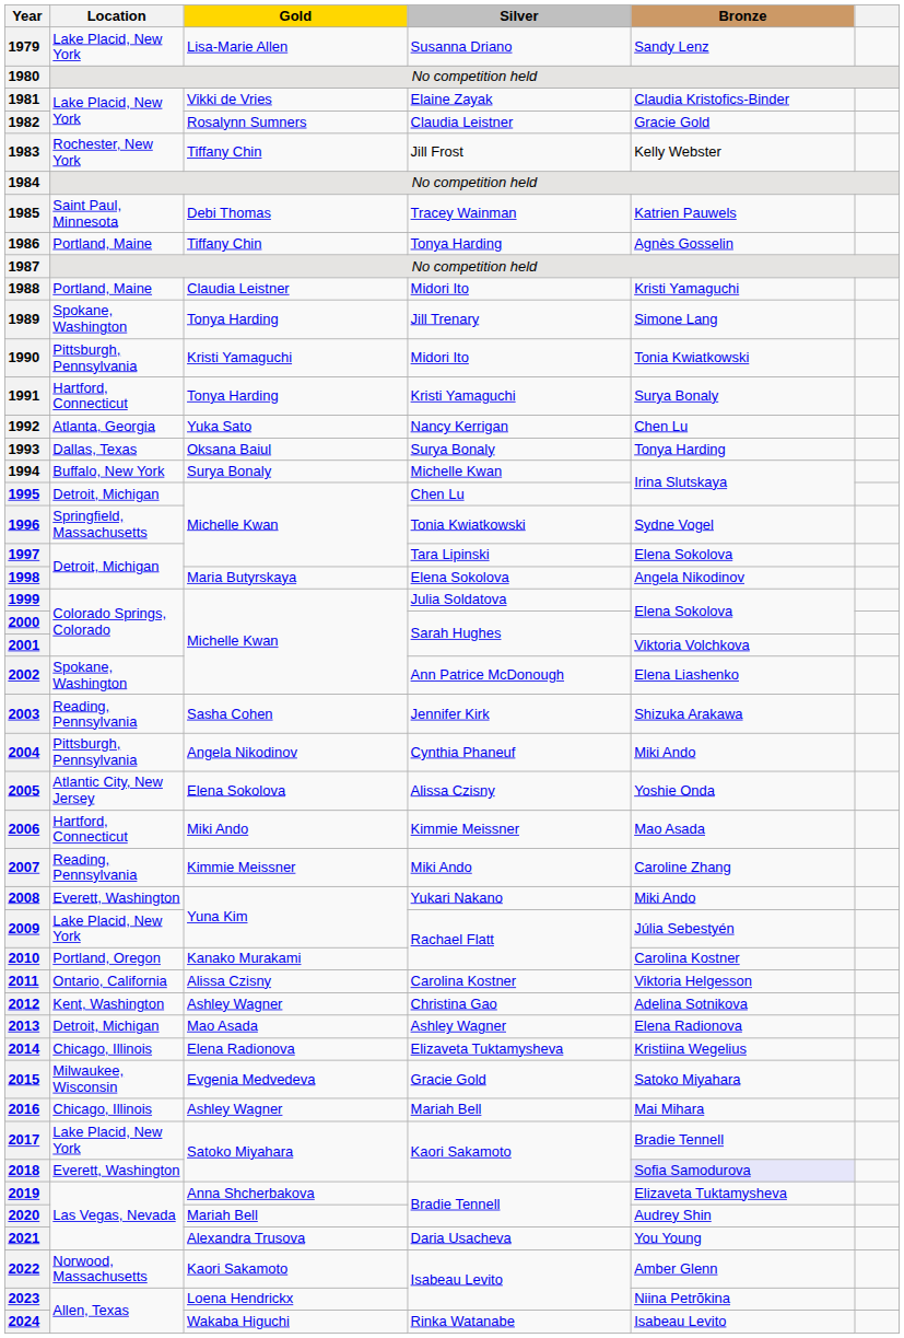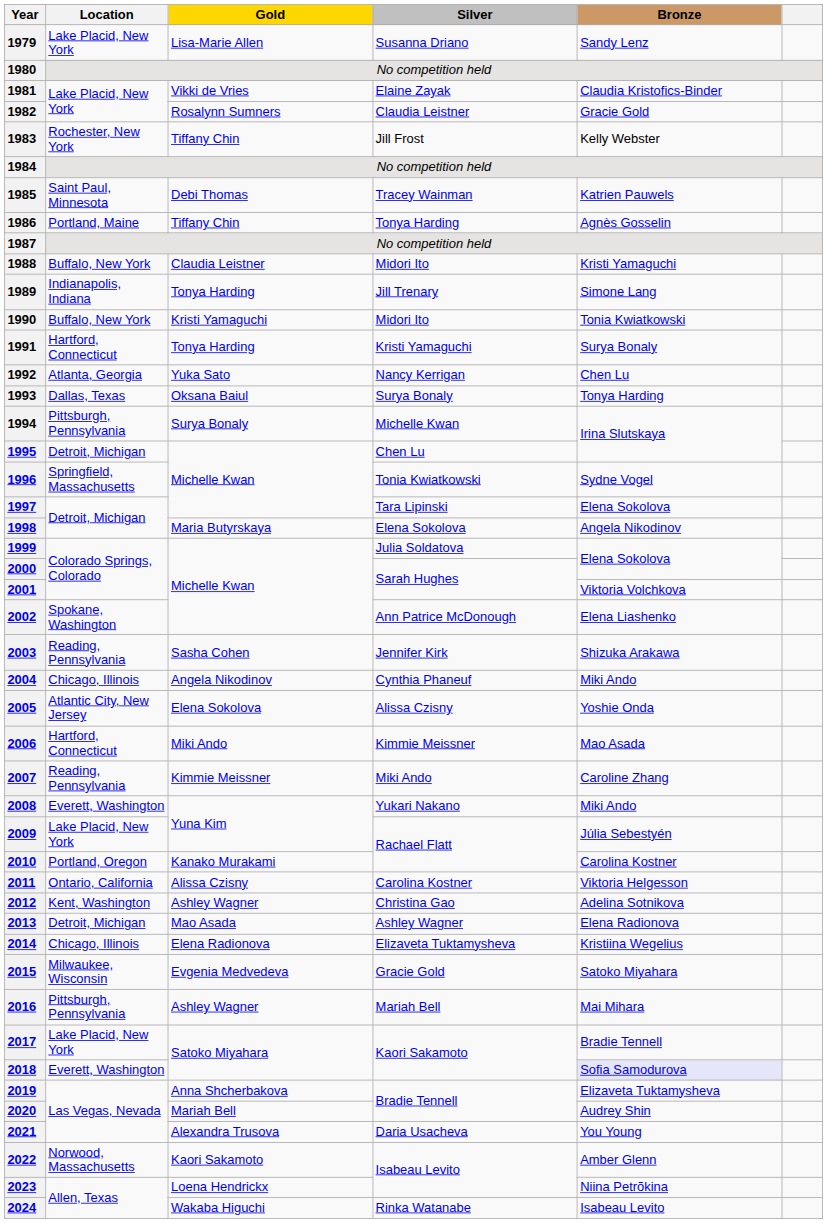 <table class="wikitable unsortable" style="text-align:left; width:80%">
 <tr>
 <th scope="col" style="text-align:center; width:5%">Year</th>
 <th scope="col" style="text-align:center; width:15%">Location</th>
 <th scope="col" style="text-align:center; width:25%; background:gold">Gold</th>
 <th scope="col" style="text-align:center; width:25%; background:silver">Silver</th>
 <th scope="col" style="text-align:center; width:25%; background:#c96">Bronze</th>
 <th scope="col" style="text-align:center; width:5%"></th>
 </tr>
 <tr>
 <th scope="row" style="text-align:left">1979</th>
 <td><a href='#'>Lake Placid, New York</a></td>
 <td> <a href='#'>Lisa-Marie Allen</a></td>
 <td> <a href='#'>Susanna Driano</a></td>
 <td> <a href='#'>Sandy Lenz</a></td>
 <td></td>
 </tr>
 <tr>
 <th scope="row" style="text-align:left">1980</th>
 <td colspan="5" bgcolor="e5e4e2" align="center"><em>No competition held</em></td>
 </tr>
 <tr>
 <th scope="row" style="text-align:left">1981</th>
 <td rowspan="2"><a href='#'>Lake Placid, New York</a></td>
 <td> <a href='#'>Vikki de Vries</a></td>
 <td> <a href='#'>Elaine Zayak</a></td>
 <td> <a href='#'>Claudia Kristofics-Binder</a></td>
 <td></td>
 </tr>
 <tr>
 <th scope="row" style="text-align:left">1982</th>
 <td> <a href='#'>Rosalynn Sumners</a></td>
 <td> <a href='#'>Claudia Leistner</a></td>
 <td> <a href='#'>Gracie Gold</a></td>
 <td></td>
 </tr>
 <tr>
 <th scope="row" style="text-align:left">1983</th>
 <td><a href='#'>Rochester, New York</a></td>
 <td> <a href='#'>Tiffany Chin</a></td>
 <td> Jill Frost</td>
 <td> Kelly Webster</td>
 <td></td>
 </tr>
 <tr>
 <th scope="row" style="text-align:left">1984</th>
 <td colspan="5" bgcolor="e5e4e2" align="center"><em>No competition held</em></td>
 </tr>
 <tr>
 <th scope="row" style="text-align:left">1985</th>
 <td><a href='#'>Saint Paul, Minnesota</a></td>
 <td> <a href='#'>Debi Thomas</a></td>
 <td> <a href='#'>Tracey Wainman</a></td>
 <td> <a href='#'>Katrien Pauwels</a></td>
 <td></td>
 </tr>
 <tr>
 <th scope="row" style="text-align:left">1986</th>
 <td><a href='#'>Portland, Maine</a></td>
 <td> <a href='#'>Tiffany Chin</a></td>
 <td> <a href='#'>Tonya Harding</a></td>
 <td> <a href='#'>Agnès Gosselin</a></td>
 <td></td>
 </tr>
 <tr>
 <th scope="row" style="text-align:left">1987</th>
 <td colspan="5" bgcolor="e5e4e2" align="center"><em>No competition held</em></td>
 </tr>
 <tr>
 <th scope="row" style="text-align:left">1988</th>
-<td><a href='#'>Portland, Maine</a></td>
+<td><a href='#'>Buffalo, New York</a></td>
 <td> <a href='#'>Claudia Leistner</a></td>
 <td> <a href='#'>Midori Ito</a></td>
 <td> <a href='#'>Kristi Yamaguchi</a></td>
 <td></td>
 </tr>
 <tr>
 <th scope="row" style="text-align:left">1989</th>
-<td><a href='#'>Spokane, Washington</a></td>
+<td><a href='#'>Indianapolis, Indiana</a></td>
 <td> <a href='#'>Tonya Harding</a></td>
 <td> <a href='#'>Jill Trenary</a></td>
 <td> <a href='#'>Simone Lang</a></td>
 <td></td>
 </tr>
 <tr>
 <th scope="row" style="text-align:left">1990</th>
-<td><a href='#'>Pittsburgh, Pennsylvania</a></td>
+<td><a href='#'>Buffalo, New York</a></td>
 <td> <a href='#'>Kristi Yamaguchi</a></td>
 <td> <a href='#'>Midori Ito</a></td>
 <td> <a href='#'>Tonia Kwiatkowski</a></td>
 <td></td>
 </tr>
 <tr>
 <th scope="row" style="text-align:left">1991</th>
 <td><a href='#'>Hartford, Connecticut</a></td>
 <td> <a href='#'>Tonya Harding</a></td>
 <td> <a href='#'>Kristi Yamaguchi</a></td>
 <td> <a href='#'>Surya Bonaly</a></td>
 <td></td>
 </tr>
 <tr>
 <th scope="row" style="text-align:left">1992</th>
 <td><a href='#'>Atlanta, Georgia</a></td>
 <td> <a href='#'>Yuka Sato</a></td>
 <td> <a href='#'>Nancy Kerrigan</a></td>
 <td> <a href='#'>Chen Lu</a></td>
 <td></td>
 </tr>
 <tr>
 <th scope="row" style="text-align:left">1993</th>
 <td><a href='#'>Dallas, Texas</a></td>
 <td> <a href='#'>Oksana Baiul</a></td>
 <td> <a href='#'>Surya Bonaly</a></td>
 <td> <a href='#'>Tonya Harding</a></td>
 <td></td>
 </tr>
 <tr>
 <th scope="row" style="text-align:left">1994</th>
-<td><a href='#'>Buffalo, New York</a></td>
+<td><a href='#'>Pittsburgh, Pennsylvania</a></td>
 <td> <a href='#'>Surya Bonaly</a></td>
 <td> <a href='#'>Michelle Kwan</a></td>
 <td rowspan="2"> <a href='#'>Irina Slutskaya</a></td>
 <td></td>
 </tr>
 <tr>
 <th scope="row" style="text-align:left"><a href='#'>1995</a></th>
 <td><a href='#'>Detroit, Michigan</a></td>
 <td rowspan="3"> <a href='#'>Michelle Kwan</a></td>
 <td> <a href='#'>Chen Lu</a></td>
 <td></td>
 </tr>
 <tr>
 <th scope="row" style="text-align:left"><a href='#'>1996</a></th>
 <td><a href='#'>Springfield, Massachusetts</a></td>
 <td> <a href='#'>Tonia Kwiatkowski</a></td>
 <td> <a href='#'>Sydne Vogel</a></td>
 <td></td>
 </tr>
 <tr>
 <th scope="row" style="text-align:left"><a href='#'>1997</a></th>
 <td rowspan="2"><a href='#'>Detroit, Michigan</a></td>
 <td> <a href='#'>Tara Lipinski</a></td>
 <td> <a href='#'>Elena Sokolova</a></td>
 <td></td>
 </tr>
 <tr>
 <th scope="row" style="text-align:left"><a href='#'>1998</a></th>
 <td> <a href='#'>Maria Butyrskaya</a></td>
 <td> <a href='#'>Elena Sokolova</a></td>
 <td> <a href='#'>Angela Nikodinov</a></td>
 <td></td>
 </tr>
 <tr>
 <th scope="row" style="text-align:left"><a href='#'>1999</a></th>
 <td rowspan="3"><a href='#'>Colorado Springs, Colorado</a></td>
 <td rowspan="4"> <a href='#'>Michelle Kwan</a></td>
 <td> <a href='#'>Julia Soldatova</a></td>
 <td rowspan="2"> <a href='#'>Elena Sokolova</a></td>
 <td></td>
 </tr>
 <tr>
 <th scope="row" style="text-align:left"><a href='#'>2000</a></th>
 <td rowspan="2"> <a href='#'>Sarah Hughes</a></td>
 <td></td>
 </tr>
 <tr>
 <th scope="row" style="text-align:left"><a href='#'>2001</a></th>
 <td> <a href='#'>Viktoria Volchkova</a></td>
 <td></td>
 </tr>
 <tr>
 <th scope="row" style="text-align:left"><a href='#'>2002</a></th>
 <td><a href='#'>Spokane, Washington</a></td>
 <td> <a href='#'>Ann Patrice McDonough</a></td>
 <td> <a href='#'>Elena Liashenko</a></td>
 <td></td>
 </tr>
 <tr>
 <th scope="row" style="text-align:left"><a href='#'>2003</a></th>
 <td><a href='#'>Reading, Pennsylvania</a></td>
 <td> <a href='#'>Sasha Cohen</a></td>
 <td> <a href='#'>Jennifer Kirk</a></td>
 <td> <a href='#'>Shizuka Arakawa</a></td>
 <td></td>
 </tr>
 <tr>
 <th scope="row" style="text-align:left"><a href='#'>2004</a></th>
-<td><a href='#'>Pittsburgh, Pennsylvania</a></td>
+<td><a href='#'>Chicago, Illinois</a></td>
 <td> <a href='#'>Angela Nikodinov</a></td>
 <td> <a href='#'>Cynthia Phaneuf</a></td>
 <td> <a href='#'>Miki Ando</a></td>
 <td></td>
 </tr>
 <tr>
 <th scope="row" style="text-align:left"><a href='#'>2005</a></th>
 <td><a href='#'>Atlantic City, New Jersey</a></td>
 <td> <a href='#'>Elena Sokolova</a></td>
 <td> <a href='#'>Alissa Czisny</a></td>
 <td> <a href='#'>Yoshie Onda</a></td>
 <td></td>
 </tr>
 <tr>
 <th scope="row" style="text-align:left"><a href='#'>2006</a></th>
 <td><a href='#'>Hartford, Connecticut</a></td>
 <td> <a href='#'>Miki Ando</a></td>
 <td> <a href='#'>Kimmie Meissner</a></td>
 <td> <a href='#'>Mao Asada</a></td>
 <td></td>
 </tr>
 <tr>
 <th scope="row" style="text-align:left"><a href='#'>2007</a></th>
 <td><a href='#'>Reading, Pennsylvania</a></td>
 <td> <a href='#'>Kimmie Meissner</a></td>
 <td> <a href='#'>Miki Ando</a></td>
 <td> <a href='#'>Caroline Zhang</a></td>
 <td></td>
 </tr>
 <tr>
 <th scope="row" style="text-align:left"><a href='#'>2008</a></th>
 <td><a href='#'>Everett, Washington</a></td>
 <td rowspan="2"> <a href='#'>Yuna Kim</a></td>
 <td> <a href='#'>Yukari Nakano</a></td>
 <td> <a href='#'>Miki Ando</a></td>
 <td></td>
 </tr>
 <tr>
 <th scope="row" style="text-align:left"><a href='#'>2009</a></th>
 <td><a href='#'>Lake Placid, New York</a></td>
 <td rowspan="2"> <a href='#'>Rachael Flatt</a></td>
 <td> <a href='#'>Júlia Sebestyén</a></td>
 <td></td>
 </tr>
 <tr>
 <th scope="row" style="text-align:left"><a href='#'>2010</a></th>
 <td><a href='#'>Portland, Oregon</a></td>
 <td> <a href='#'>Kanako Murakami</a></td>
 <td> <a href='#'>Carolina Kostner</a></td>
 <td></td>
 </tr>
 <tr>
 <th scope="row" style="text-align:left"><a href='#'>2011</a></th>
 <td><a href='#'>Ontario, California</a></td>
 <td> <a href='#'>Alissa Czisny</a></td>
 <td> <a href='#'>Carolina Kostner</a></td>
 <td> <a href='#'>Viktoria Helgesson</a></td>
 <td></td>
 </tr>
 <tr>
 <th scope="row" style="text-align:left"><a href='#'>2012</a></th>
 <td><a href='#'>Kent, Washington</a></td>
 <td> <a href='#'>Ashley Wagner</a></td>
 <td> <a href='#'>Christina Gao</a></td>
 <td> <a href='#'>Adelina Sotnikova</a></td>
 <td></td>
 </tr>
 <tr>
 <th scope="row" style="text-align:left"><a href='#'>2013</a></th>
 <td><a href='#'>Detroit, Michigan</a></td>
 <td> <a href='#'>Mao Asada</a></td>
 <td> <a href='#'>Ashley Wagner</a></td>
 <td> <a href='#'>Elena Radionova</a></td>
 <td></td>
 </tr>
 <tr>
 <th scope="row" style="text-align:left"><a href='#'>2014</a></th>
 <td><a href='#'>Chicago, Illinois</a></td>
 <td> <a href='#'>Elena Radionova</a></td>
 <td> <a href='#'>Elizaveta Tuktamysheva</a></td>
 <td> <a href='#'>Kristiina Wegelius</a></td>
 <td></td>
 </tr>
 <tr>
 <th scope="row" style="text-align:left"><a href='#'>2015</a></th>
 <td><a href='#'>Milwaukee, Wisconsin</a></td>
 <td> <a href='#'>Evgenia Medvedeva</a></td>
 <td> <a href='#'>Gracie Gold</a></td>
 <td> <a href='#'>Satoko Miyahara</a></td>
 <td></td>
 </tr>
 <tr>
 <th scope="row" style="text-align:left"><a href='#'>2016</a></th>
-<td><a href='#'>Chicago, Illinois</a></td>
+<td><a href='#'>Pittsburgh, Pennsylvania</a></td>
 <td> <a href='#'>Ashley Wagner</a></td>
 <td> <a href='#'>Mariah Bell</a></td>
 <td> <a href='#'>Mai Mihara</a></td>
 <td></td>
 </tr>
 <tr>
 <th scope="row" style="text-align:left"><a href='#'>2017</a></th>
 <td><a href='#'>Lake Placid, New York</a></td>
 <td rowspan="2"> <a href='#'>Satoko Miyahara</a></td>
 <td rowspan="2"> <a href='#'>Kaori Sakamoto</a></td>
 <td> <a href='#'>Bradie Tennell</a></td>
 <td></td>
 </tr>
 <tr>
 <th scope="row" style="text-align:left"><a href='#'>2018</a></th>
 <td><a href='#'>Everett, Washington</a></td>
 <td style="background: lavender;"> <a href='#'>Sofia Samodurova</a></td>
 <td></td>
 </tr>
 <tr>
 <th scope="row" style="text-align:left"><a href='#'>2019</a></th>
 <td rowspan="3"><a href='#'>Las Vegas, Nevada</a></td>
 <td> <a href='#'>Anna Shcherbakova</a></td>
 <td rowspan="2"> <a href='#'>Bradie Tennell</a></td>
 <td> <a href='#'>Elizaveta Tuktamysheva</a></td>
 <td></td>
 </tr>
 <tr>
 <th scope="row" style="text-align:left"><a href='#'>2020</a></th>
 <td> <a href='#'>Mariah Bell</a></td>
 <td> <a href='#'>Audrey Shin</a></td>
 <td></td>
 </tr>
 <tr>
 <th scope="row" style="text-align:left"><a href='#'>2021</a></th>
 <td> <a href='#'>Alexandra Trusova</a></td>
 <td> <a href='#'>Daria Usacheva</a></td>
 <td> <a href='#'>You Young</a></td>
 <td></td>
 </tr>
 <tr>
 <th scope="row" style="text-align:left"><a href='#'>2022</a></th>
 <td><a href='#'>Norwood, Massachusetts</a></td>
 <td> <a href='#'>Kaori Sakamoto</a></td>
 <td rowspan="2"> <a href='#'>Isabeau Levito</a></td>
 <td> <a href='#'>Amber Glenn</a></td>
 <td></td>
 </tr>
 <tr>
 <th scope="row" style="text-align:left"><a href='#'>2023</a></th>
 <td rowspan="2"><a href='#'>Allen, Texas</a></td>
 <td> <a href='#'>Loena Hendrickx</a></td>
 <td> <a href='#'>Niina Petrõkina</a></td>
 <td></td>
 </tr>
 <tr>
 <th scope="row" style="text-align:left"><a href='#'>2024</a></th>
 <td> <a href='#'>Wakaba Higuchi</a></td>
 <td> <a href='#'>Rinka Watanabe</a></td>
 <td> <a href='#'>Isabeau Levito</a></td>
 <td></td>
 </tr>
 </table>
